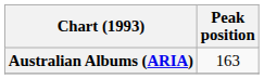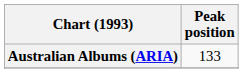 <table class="wikitable sortable plainrowheaders" style="text-align:center">
 <tr>
 <th scope="col">Chart (1993)</th>
 <th scope="col">Peak<br>position</th>
 </tr>
 <tr>
 <th scope="row">Australian Albums (<a href='#'>ARIA</a>)</th>
-<td align="center">163</td>
+<td align="center">133</td>
 </tr>
 <tr>
 </tr>
 <tr>
 </tr>
 <tr>
 </tr>
 <tr>
 </tr>
 </table>
